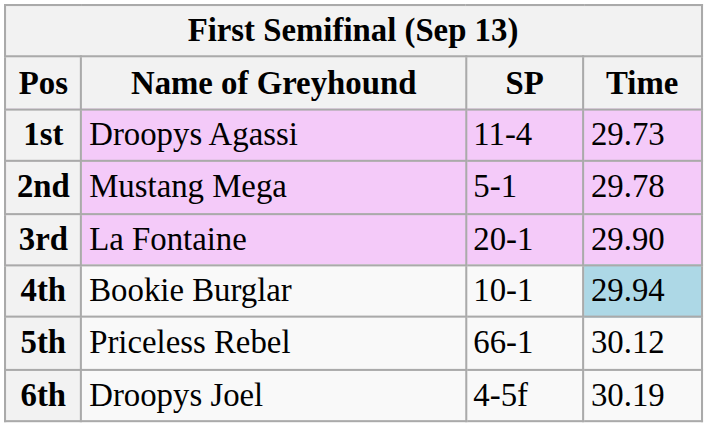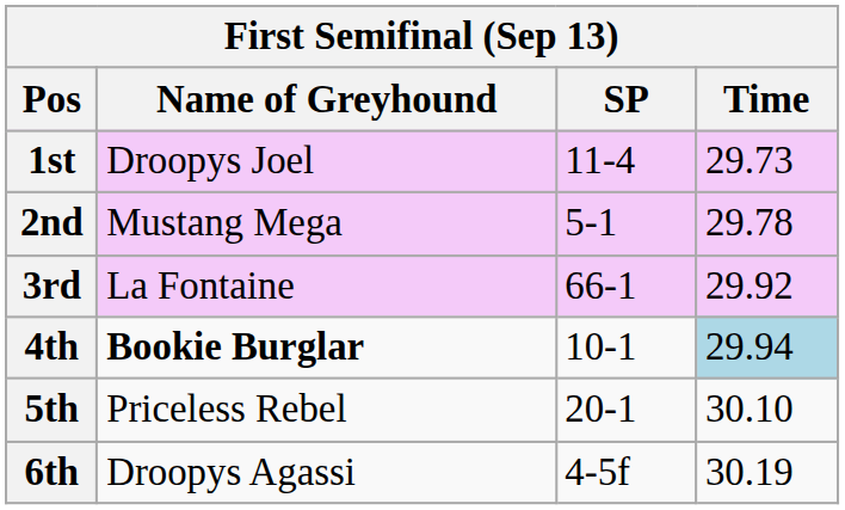 <table class="wikitable">
 <tr>
 <th colspan="6">First Semifinal (Sep 13)</th>
 </tr>
 <tr>
 <th width=30>Pos</th>
 <th width=180>Name of Greyhound</th>
 <th width=50>SP</th>
 <th width=50>Time</th>
 </tr>
 <tr style="background: #f4caf9;">
 <th>1st</th>
-<td>Droopys Agassi</td>
+<td>Droopys Joel</td>
 <td>11-4</td>
 <td>29.73</td>
 </tr>
 <tr style="background: #f4caf9;">
 <th>2nd</th>
 <td>Mustang Mega</td>
 <td>5-1</td>
 <td>29.78</td>
 </tr>
 <tr style="background: #f4caf9;">
 <th>3rd</th>
 <td>La Fontaine</td>
-<td>20-1</td>
-<td>29.90</td>
+<td>66-1</td>
+<td>29.92</td>
 </tr>
 <tr>
 <th>4th</th>
-<td>Bookie Burglar</td>
+<td><strong>Bookie Burglar</strong></td>
 <td>10-1</td>
 <td style="background: lightblue;">29.94</td>
 </tr>
 <tr>
 <th>5th</th>
 <td>Priceless Rebel</td>
-<td>66-1</td>
-<td>30.12</td>
+<td>20-1</td>
+<td>30.10</td>
 </tr>
 <tr>
 <th>6th</th>
-<td>Droopys Joel</td>
+<td>Droopys Agassi</td>
 <td>4-5f</td>
 <td>30.19</td>
 </tr>
 </table>
